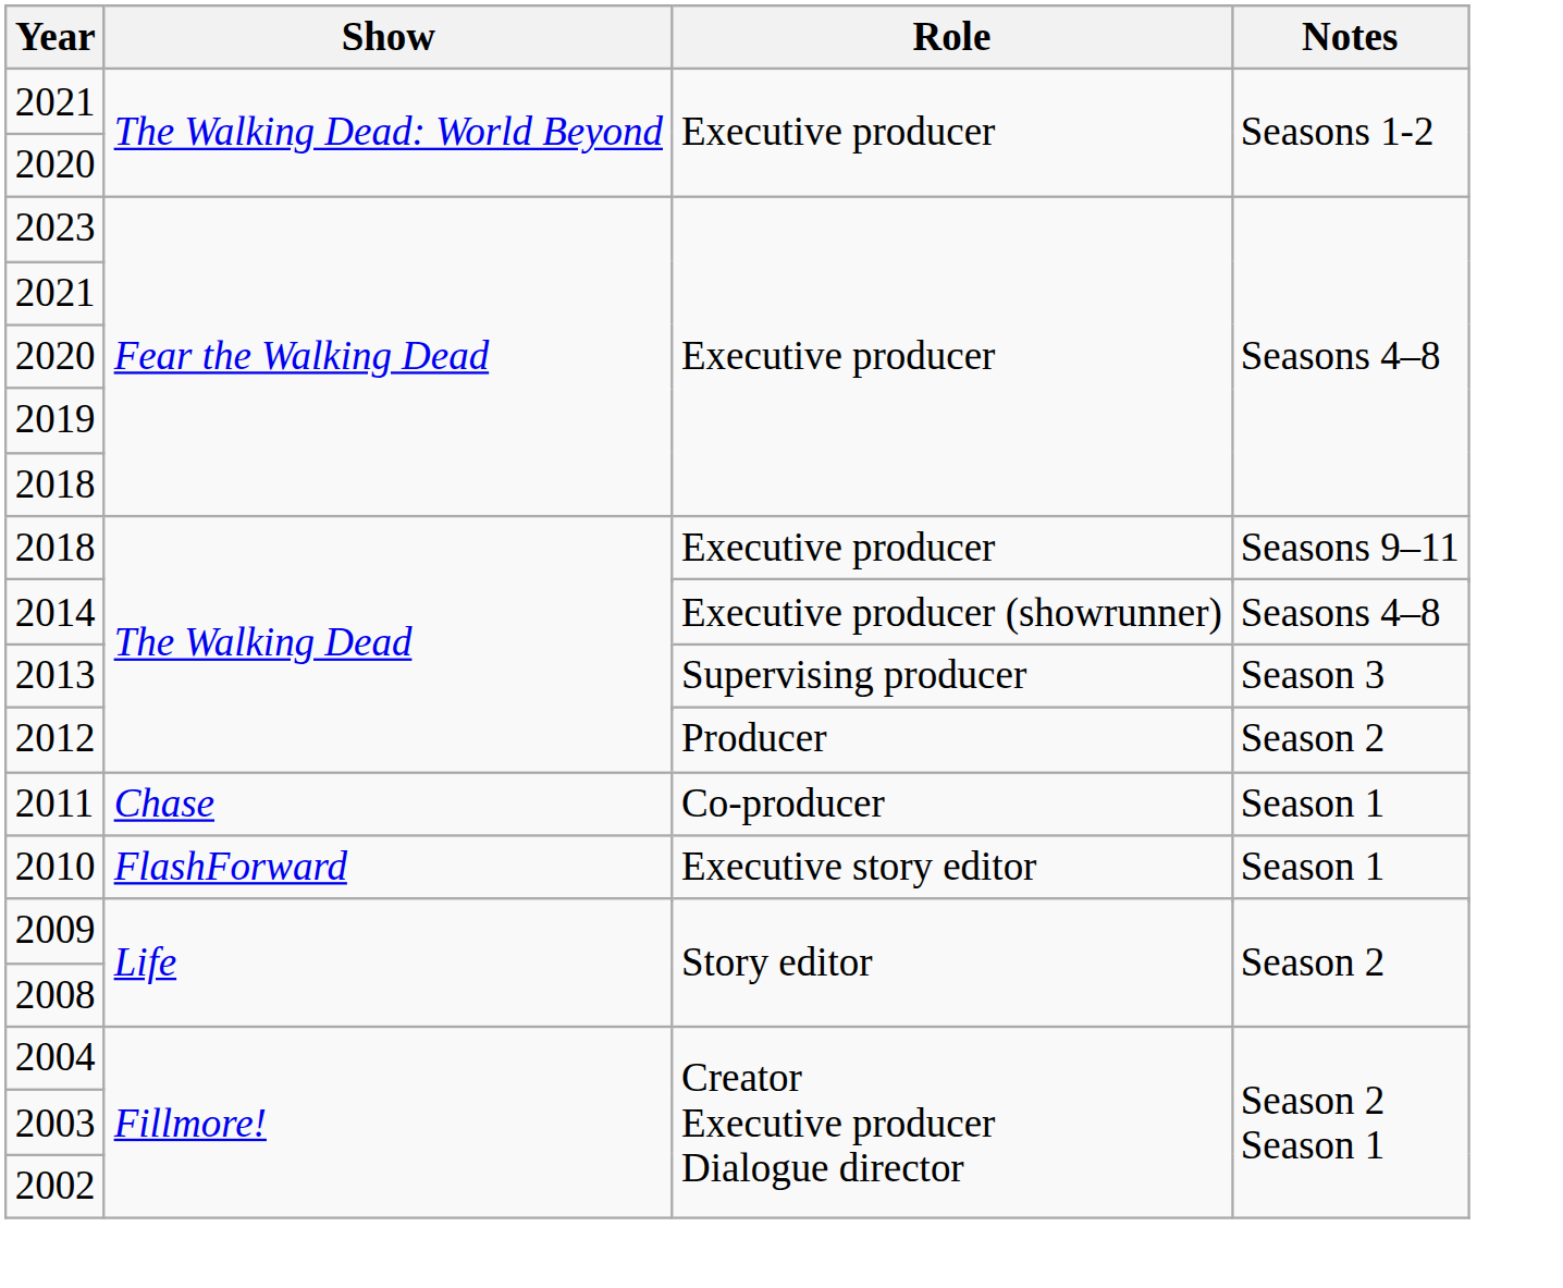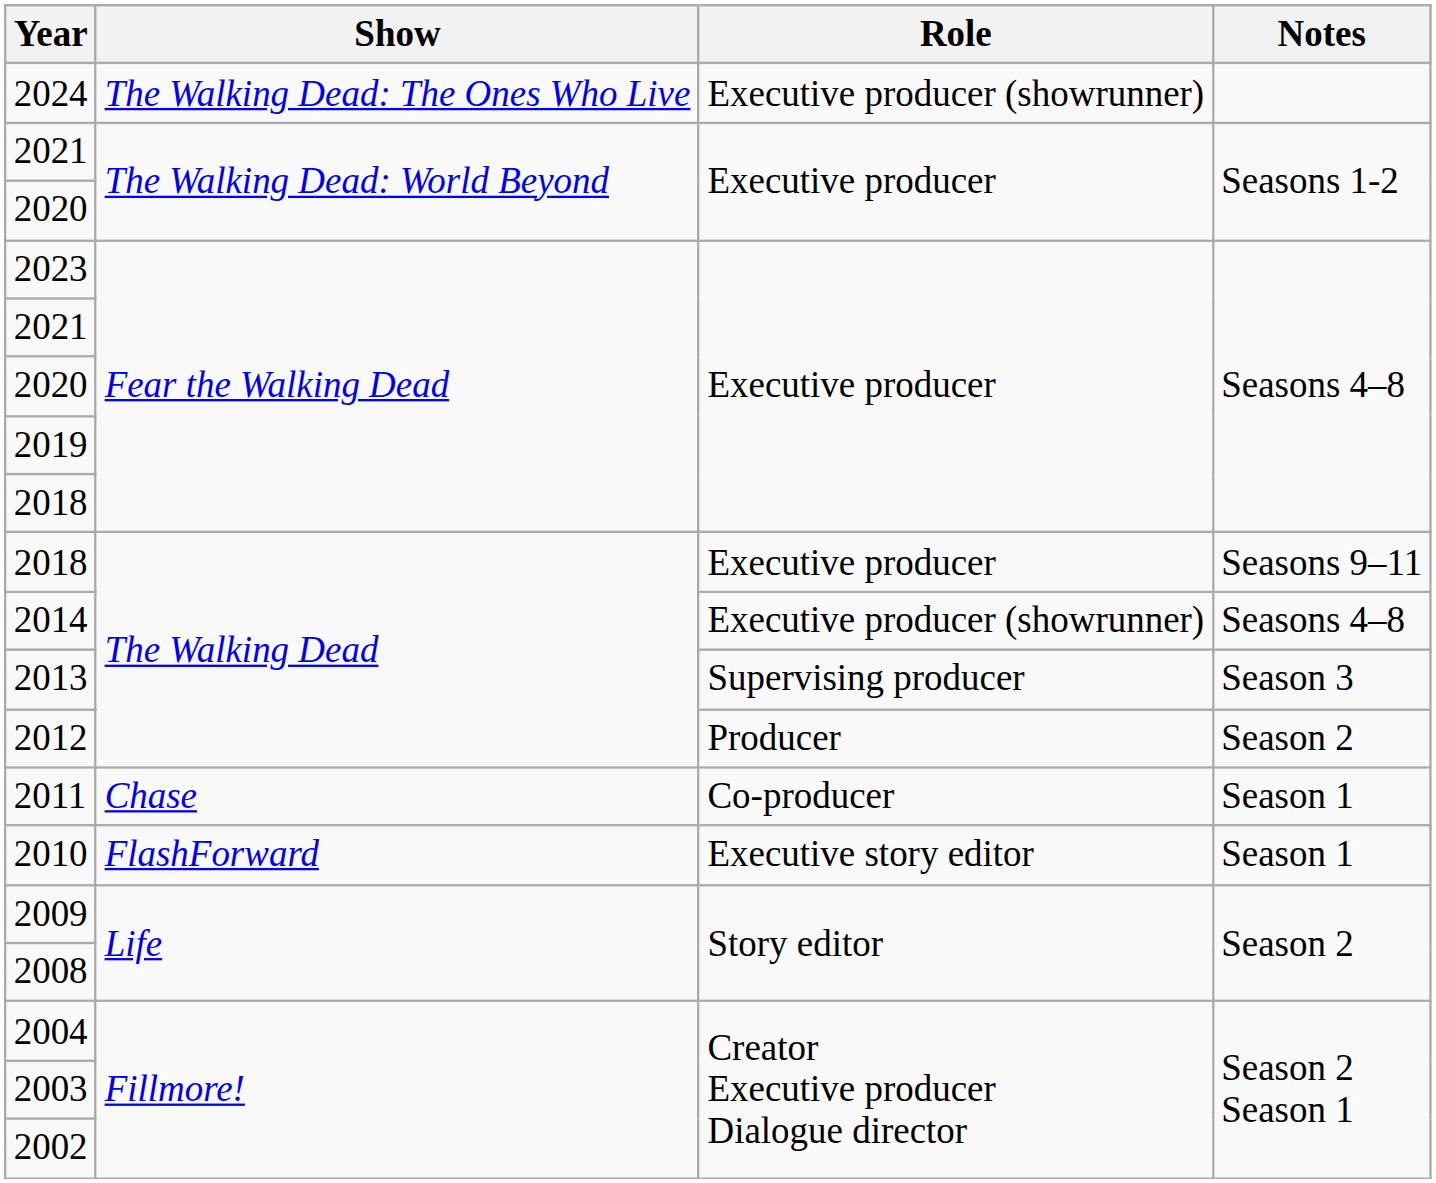 <table class="wikitable">
 <tr style="background:#ccc; text-align:center;">
 <th>Year</th>
 <th>Show</th>
 <th>Role</th>
 <th>Notes</th>
+</tr>
+<tr>
+<td>2024</td>
+<td><em><a href='#'>The Walking Dead: The Ones Who Live</a></em></td>
+<td>Executive producer (showrunner)</td>
+<td></td>
 </tr>
 <tr>
 <td>2021</td>
 <td rowspan=2><em><a href='#'>The Walking Dead: World Beyond</a></em></td>
 <td rowspan=2>Executive producer</td>
 <td rowspan=2>Seasons 1-2</td>
 </tr>
 <tr>
 <td>2020</td>
 </tr>
 <tr>
 <td>2023</td>
 <td rowspan=5><em><a href='#'>Fear the Walking Dead</a></em></td>
 <td rowspan=5>Executive producer</td>
 <td rowspan=5>Seasons 4–8</td>
 </tr>
 <tr>
 <td>2021</td>
 </tr>
 <tr>
 <td>2020</td>
 </tr>
 <tr>
 <td>2019</td>
 </tr>
 <tr>
 <td>2018</td>
 </tr>
 <tr>
 <td>2018</td>
 <td rowspan=8><em><a href='#'>The Walking Dead</a></em></td>
 <td rowspan=2>Executive producer</td>
 <td rowspan=2>Seasons 9–11</td>
 </tr>
 <tr>
 <td rowspan=2>2014</td>
 </tr>
 <tr>
 <td rowspan=2>Executive producer (showrunner)</td>
 <td rowspan=2>Seasons 4–8</td>
 </tr>
 <tr>
 <td rowspan=2>2013</td>
 </tr>
 <tr>
 <td rowspan=2>Supervising producer</td>
 <td rowspan=2>Season 3</td>
 </tr>
 <tr>
 <td rowspan=2>2012</td>
 </tr>
 <tr>
 <td rowspan=2>Producer</td>
 <td rowspan=2>Season 2</td>
 </tr>
 <tr>
 <td rowspan=2>2011</td>
 </tr>
 <tr>
 <td rowspan=2><em><a href='#'>Chase</a></em></td>
 <td rowspan=2>Co-producer</td>
 <td rowspan=2>Season 1</td>
 </tr>
 <tr>
 <td rowspan=2>2010</td>
 </tr>
 <tr>
 <td rowspan=2><em><a href='#'>FlashForward</a></em></td>
 <td rowspan=2>Executive story editor</td>
 <td rowspan=2>Season 1</td>
 </tr>
 <tr>
 <td rowspan=2>2009</td>
 </tr>
 <tr>
 <td rowspan=2><em><a href='#'>Life</a></em></td>
 <td rowspan=2>Story editor</td>
 <td rowspan=2>Season 2</td>
 </tr>
 <tr>
 <td>2008</td>
 </tr>
 <tr>
 <td>2004</td>
 <td rowspan=3><em><a href='#'>Fillmore!</a></em></td>
 <td rowspan=3>Creator<br>Executive producer<br>Dialogue director</td>
 <td rowspan="3">Season 2<br>Season 1</td>
 </tr>
 <tr>
 <td>2003</td>
 </tr>
 <tr>
 <td>2002</td>
 </tr>
 </table>
